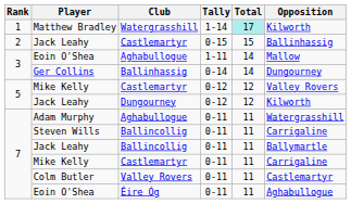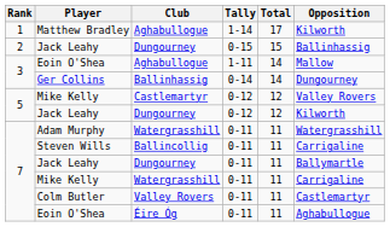 <table class="wikitable">
 <tr>
 <th>Rank</th>
 <th>Player</th>
 <th>Club</th>
 <th>Tally</th>
 <th>Total</th>
 <th>Opposition</th>
 </tr>
 <tr>
 <td rowspan="1" style="text-align:center;">1</td>
 <td>Matthew Bradley</td>
-<td><a href='#'>Watergrasshill</a></td>
+<td><a href='#'>Aghabullogue</a></td>
 <td align=center>1-14</td>
-<td align=center style="background: paleturquoise;">17</td>
+<td align=center>17</td>
 <td><a href='#'>Kilworth</a></td>
 </tr>
 <tr>
 <td rowspan="1" style="text-align:center;">2</td>
 <td>Jack Leahy</td>
-<td><a href='#'>Castlemartyr</a></td>
+<td><a href='#'>Dungourney</a></td>
 <td align=center>0-15</td>
 <td align=center>15</td>
 <td><a href='#'>Ballinhassig</a></td>
 </tr>
 <tr>
 <td rowspan="2" style="text-align:center;">3</td>
 <td>Eoin O'Shea</td>
 <td><a href='#'>Aghabullogue</a></td>
 <td align=center>1-11</td>
 <td align=center>14</td>
 <td><a href='#'>Mallow</a></td>
 </tr>
 <tr>
 <td><a href='#'>Ger Collins</a></td>
 <td><a href='#'>Ballinhassig</a></td>
 <td align=center>0-14</td>
 <td align=center>14</td>
 <td><a href='#'>Dungourney</a></td>
 </tr>
 <tr>
 <td rowspan="2" style="text-align:center;">5</td>
 <td>Mike Kelly</td>
 <td><a href='#'>Castlemartyr</a></td>
 <td align=center>0-12</td>
 <td align=center>12</td>
 <td><a href='#'>Valley Rovers</a></td>
 </tr>
 <tr>
 <td>Jack Leahy</td>
 <td><a href='#'>Dungourney</a></td>
 <td align=center>0-12</td>
 <td align=center>12</td>
 <td><a href='#'>Kilworth</a></td>
 </tr>
 <tr>
 <td rowspan="6" style="text-align:center;">7</td>
 <td>Adam Murphy</td>
-<td><a href='#'>Aghabullogue</a></td>
+<td><a href='#'>Watergrasshill</a></td>
 <td align=center>0-11</td>
 <td align=center>11</td>
 <td><a href='#'>Watergrasshill</a></td>
 </tr>
 <tr>
 <td>Steven Wills</td>
 <td><a href='#'>Ballincollig</a></td>
 <td align=center>0-11</td>
 <td align=center>11</td>
 <td><a href='#'>Carrigaline</a></td>
 </tr>
 <tr>
 <td>Jack Leahy</td>
-<td><a href='#'>Ballincollig</a></td>
+<td><a href='#'>Dungourney</a></td>
 <td align=center>0-11</td>
 <td align=center>11</td>
 <td><a href='#'>Ballymartle</a></td>
 </tr>
 <tr>
 <td>Mike Kelly</td>
-<td><a href='#'>Castlemartyr</a></td>
+<td><a href='#'>Watergrasshill</a></td>
 <td align=center>0-11</td>
 <td align=center>11</td>
 <td><a href='#'>Carrigaline</a></td>
 </tr>
 <tr>
 <td>Colm Butler</td>
 <td><a href='#'>Valley Rovers</a></td>
 <td align=center>0-11</td>
 <td align=center>11</td>
 <td><a href='#'>Castlemartyr</a></td>
 </tr>
 <tr>
 <td>Eoin O'Shea</td>
 <td><a href='#'>Éire Óg</a></td>
 <td align=center>0-11</td>
 <td align=center>11</td>
 <td><a href='#'>Aghabullogue</a></td>
 </tr>
 </table>
